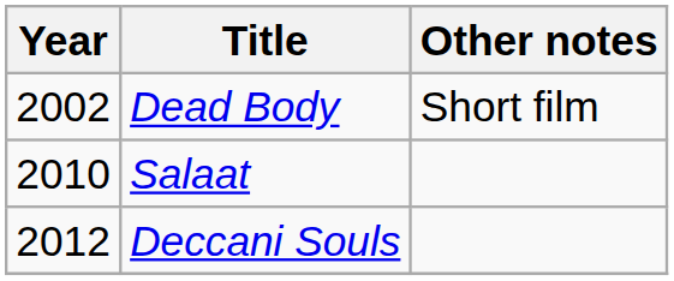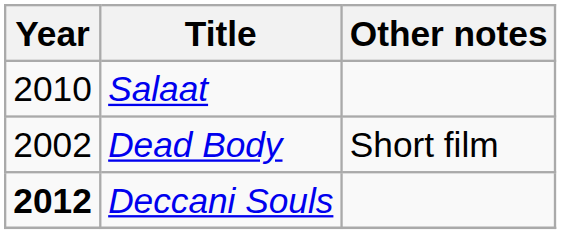 <table class="wikitable sortable" style="font-size: 95%;">
 <tr>
 <th>Year</th>
 <th>Title</th>
 <th>Other notes</th>
 </tr>
 <tr>
+<td align="left">2010</td>
+<td align="left"><em><a href='#'>Salaat</a></em></td>
+<td align="left"></td>
+</tr>
+<tr>
 <td align="left">2002</td>
 <td align="left"><em><a href='#'>Dead Body</a></em></td>
 <td align="left">Short film</td>
 </tr>
 <tr>
-<td align="left">2010</td>
-<td align="left"><em><a href='#'>Salaat</a></em></td>
-<td align="left"></td>
-</tr>
-<tr>
-<td align="left">2012</td>
+<td align="left"><strong>2012</strong></td>
 <td align="left"><em><a href='#'>Deccani Souls</a></em></td>
 <td align="left"></td>
 </tr>
 <tr>
 </tr>
 </table>
